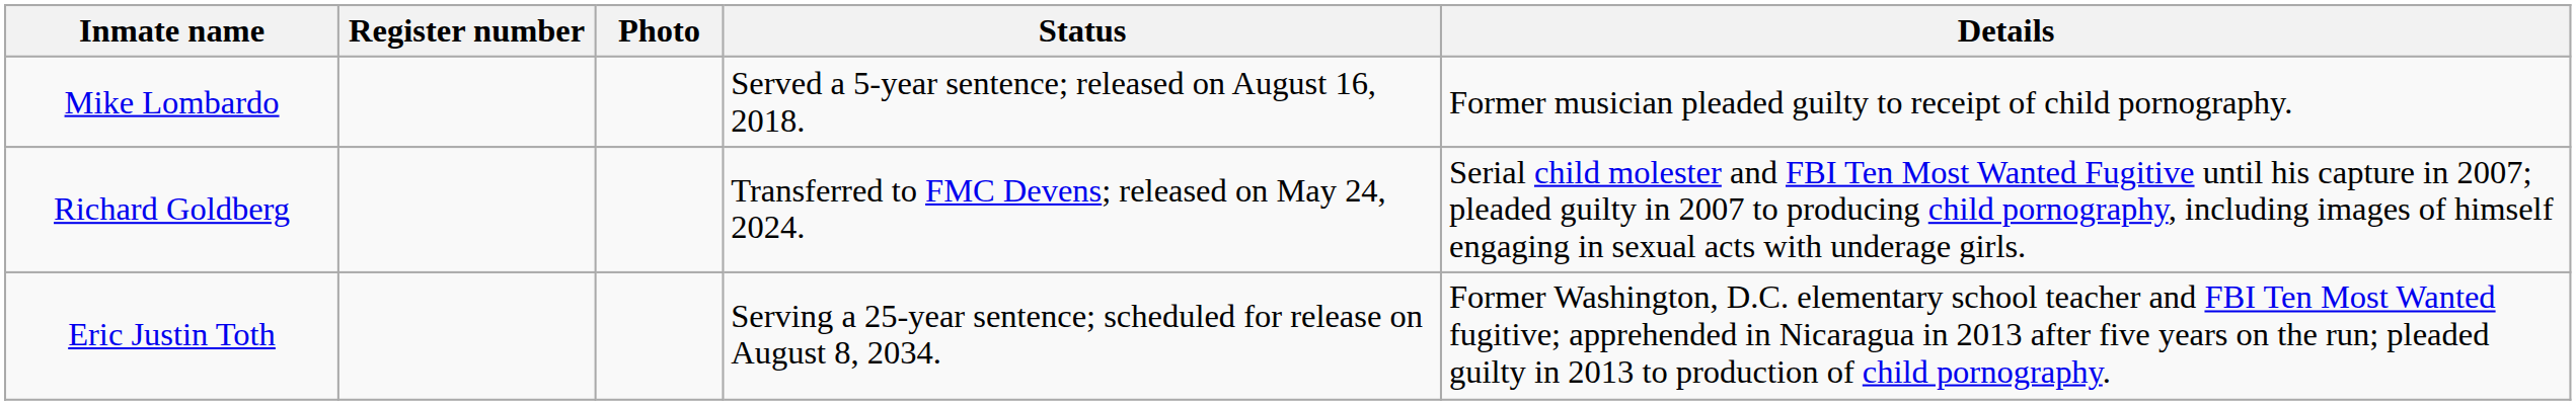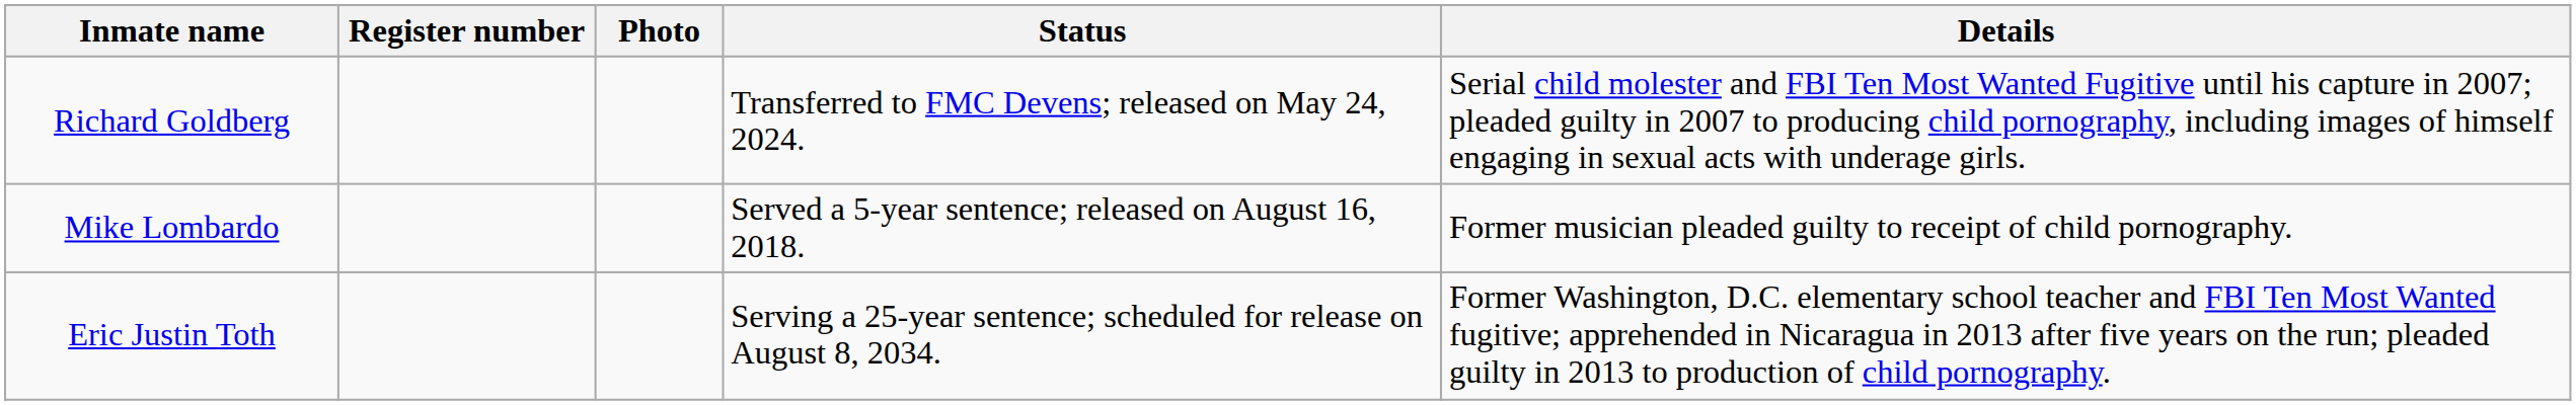 <table class="wikitable sortable">
 <tr>
 <th width=13%>Inmate name</th>
 <th width=10%>Register number</th>
 <th width=5%>Photo</th>
 <th width=28%>Status</th>
 <th width=49%>Details</th>
 </tr>
 <tr>
+<td style="text-align:center;"><a href='#'>Richard Goldberg</a></td>
+<td style="text-align:center;"> </td>
+<td></td>
+<td>Transferred to <a href='#'>FMC Devens</a>; released on May 24, 2024.</td>
+<td>Serial <a href='#'>child molester</a> and <a href='#'>FBI Ten Most Wanted Fugitive</a> until his capture in 2007; pleaded guilty in 2007 to producing <a href='#'>child pornography</a>, including images of himself engaging in sexual acts with underage girls.</td>
+</tr>
+<tr>
 <td style="text-align:center;"><a href='#'>Mike Lombardo</a></td>
 <td style="text-align:center;"></td>
 <td></td>
 <td>Served a 5-year sentence; released on August 16, 2018.</td>
 <td>Former musician pleaded guilty to receipt of child pornography.</td>
-</tr>
-<tr>
-<td style="text-align:center;"><a href='#'>Richard Goldberg</a></td>
-<td style="text-align:center;"> </td>
-<td></td>
-<td>Transferred to <a href='#'>FMC Devens</a>; released on May 24, 2024.</td>
-<td>Serial <a href='#'>child molester</a> and <a href='#'>FBI Ten Most Wanted Fugitive</a> until his capture in 2007; pleaded guilty in 2007 to producing <a href='#'>child pornography</a>, including images of himself engaging in sexual acts with underage girls.</td>
 </tr>
 <tr>
 <td style="text-align:center;"><a href='#'>Eric Justin Toth</a></td>
 <td style="text-align:center;"></td>
 <td></td>
 <td>Serving a 25-year sentence; scheduled for release on August 8, 2034.</td>
 <td>Former Washington, D.C. elementary school teacher and <a href='#'>FBI Ten Most Wanted</a> fugitive; apprehended in Nicaragua in 2013 after five years on the run; pleaded guilty in 2013 to production of <a href='#'>child pornography</a>.</td>
 </tr>
 </table>
